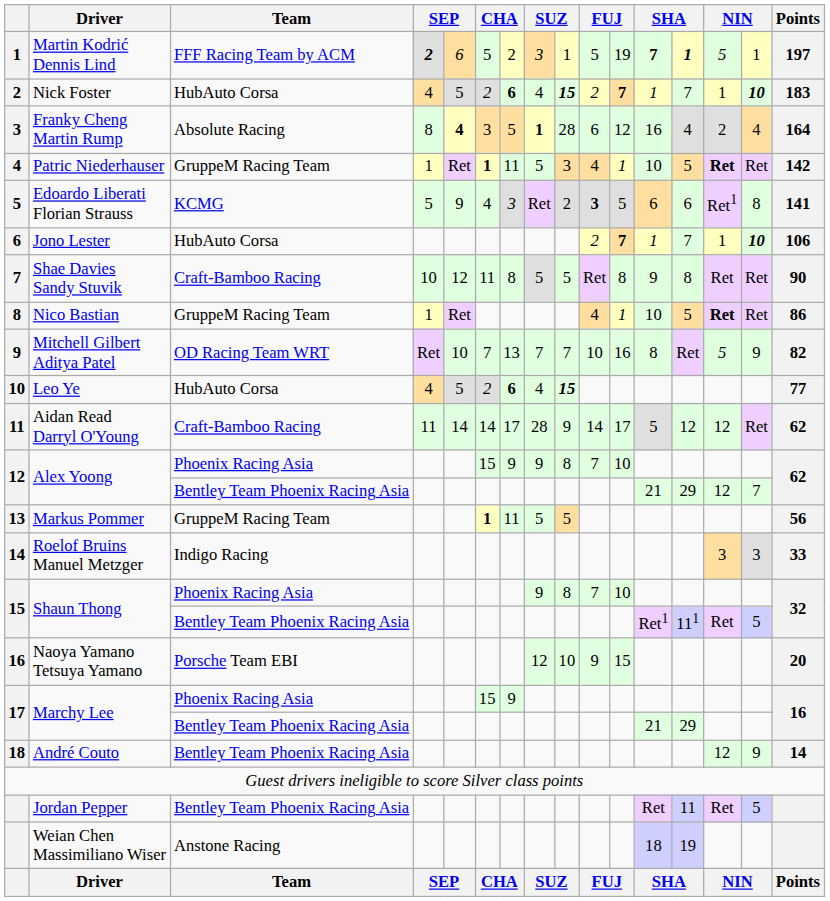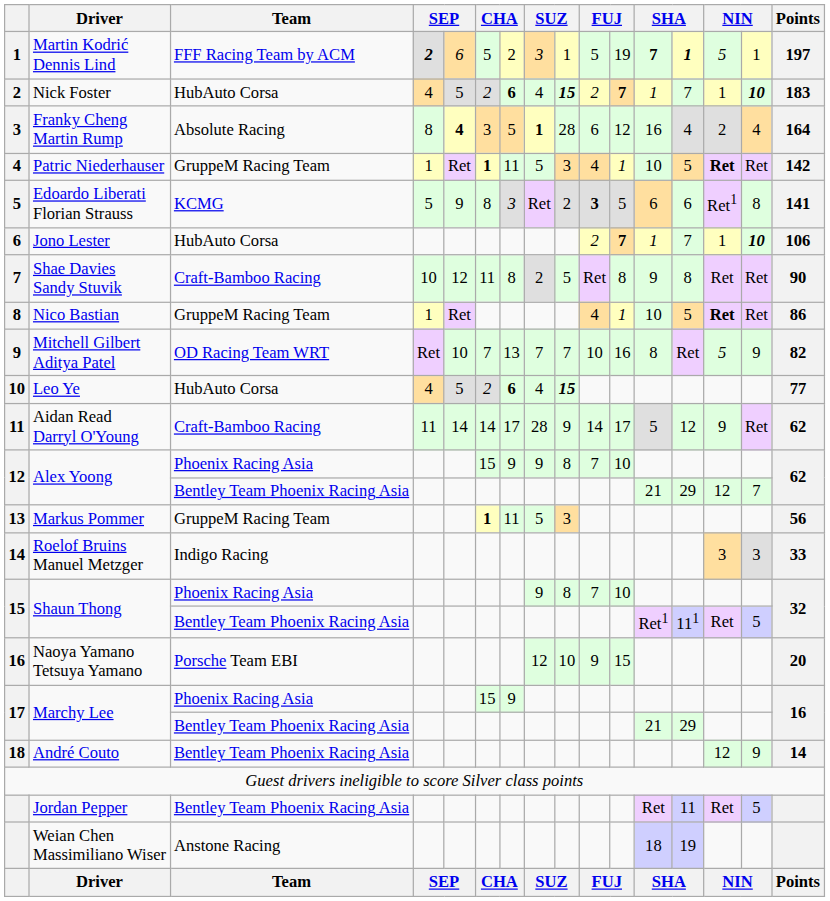 <table class="wikitable" style="font-size: 85%; text-align:center;">
 <tr>
 <th></th>
 <th>Driver</th>
 <th>Team</th>
 <th colspan=2><a href='#'>SEP</a><br></th>
 <th colspan=2><a href='#'>CHA</a><br></th>
 <th colspan=2><a href='#'>SUZ</a><br></th>
 <th colspan=2><a href='#'>FUJ</a><br></th>
 <th colspan=2><a href='#'>SHA</a><br></th>
 <th colspan=2><a href='#'>NIN</a><br></th>
 <th>Points</th>
 </tr>
 <tr>
 <th>1</th>
 <td align=left> <a href='#'>Martin Kodrić</a><br> <a href='#'>Dennis Lind</a></td>
 <td align=left> <a href='#'>FFF Racing Team by ACM</a></td>
 <td style="background:#DFDFDF;"><strong><em>2</em></strong></td>
 <td style="background:#FFDF9F;"><em>6</em></td>
 <td style="background:#DFFFDF;">5</td>
 <td style="background:#FFFFBF;">2</td>
 <td style="background:#FFDF9F;"><em>3</em></td>
 <td style="background:#FFFFBF;">1</td>
 <td style="background:#DFFFDF;">5</td>
 <td style="background:#DFFFDF;">19</td>
 <td style="background:#DFFFDF;"><strong>7</strong></td>
 <td style="background:#FFFFBF;"><strong><em>1</em></strong></td>
 <td style="background:#DFFFDF;"><em>5</em></td>
 <td style="background:#FFFFBF;">1</td>
 <th>197</th>
 </tr>
 <tr>
 <th>2</th>
 <td align=left> Nick Foster</td>
 <td align=left> HubAuto Corsa</td>
 <td style="background:#FFDF9F;">4</td>
 <td style="background:#DFDFDF;">5</td>
 <td style="background:#DFDFDF;"><em>2</em></td>
 <td style="background:#DFFFDF;"><strong>6</strong></td>
 <td style="background:#DFFFDF;">4</td>
 <td style="background:#DFFFDF;"><strong><em>15</em></strong></td>
 <td style="background:#FFFFBF;"><em>2</em></td>
 <td style="background:#FFDF9F;"><strong>7</strong></td>
 <td style="background:#FFFFBF;"><em>1</em></td>
 <td style="background:#DFFFDF;">7</td>
 <td style="background:#FFFFBF;">1</td>
 <td style="background:#DFFFDF;"><strong><em>10</em></strong></td>
 <th>183</th>
 </tr>
 <tr>
 <th>3</th>
 <td align=left> <a href='#'>Franky Cheng</a><br> <a href='#'>Martin Rump</a></td>
 <td align=left> Absolute Racing</td>
 <td style="background:#DFFFDF;">8</td>
 <td style="background:#FFFFBF;"><strong>4</strong></td>
 <td style="background:#FFDF9F;">3</td>
 <td style="background:#FFDF9F;">5</td>
 <td style="background:#FFFFBF;"><strong>1</strong></td>
 <td style="background:#DFFFDF;">28</td>
 <td style="background:#DFFFDF;">6</td>
 <td style="background:#DFFFDF;">12</td>
 <td style="background:#DFFFDF;">16</td>
 <td style="background:#DFDFDF;">4</td>
 <td style="background:#DFDFDF;">2</td>
 <td style="background:#FFDF9F;">4</td>
 <th>164</th>
 </tr>
 <tr>
 <th>4</th>
 <td align=left> <a href='#'>Patric Niederhauser</a></td>
 <td align=left> GruppeM Racing Team</td>
 <td style="background:#FFFFBF;">1</td>
 <td style="background:#EFCFFF;">Ret</td>
 <td style="background:#FFFFBF;"><strong>1</strong></td>
 <td style="background:#DFFFDF;">11</td>
 <td style="background:#DFFFDF;">5</td>
 <td style="background:#FFDF9F;">3</td>
 <td style="background:#FFDF9F;">4</td>
 <td style="background:#FFFFBF;"><em>1</em></td>
 <td style="background:#DFFFDF;">10</td>
 <td style="background:#FFDF9F;">5</td>
 <td style="background:#EFCFFF;"><strong>Ret</strong></td>
 <td style="background:#EFCFFF;">Ret</td>
 <th>142</th>
 </tr>
 <tr>
 <th>5</th>
 <td align=left> <a href='#'>Edoardo Liberati</a><br> Florian Strauss</td>
 <td align=left> <a href='#'>KCMG</a></td>
 <td style="background:#DFFFDF;">5</td>
 <td style="background:#DFFFDF;">9</td>
-<td style="background:#DFFFDF;">4</td>
+<td style="background:#DFFFDF;">8</td>
 <td style="background:#DFDFDF;"><em>3</em></td>
 <td style="background:#EFCFFF;">Ret</td>
 <td style="background:#DFDFDF;">2</td>
 <td style="background:#DFDFDF;"><strong>3</strong></td>
 <td style="background:#DFDFDF;">5</td>
 <td style="background:#FFDF9F;">6</td>
 <td style="background:#DFFFDF;">6</td>
 <td style="background:#EFCFFF;">Ret<sup>1</sup></td>
 <td style="background:#DFFFDF;">8</td>
 <th>141</th>
 </tr>
 <tr>
 <th>6</th>
 <td align=left> <a href='#'>Jono Lester</a></td>
 <td align=left> HubAuto Corsa</td>
 <td></td>
 <td></td>
 <td></td>
 <td></td>
 <td></td>
 <td></td>
 <td style="background:#FFFFBF;"><em>2</em></td>
 <td style="background:#FFDF9F;"><strong>7</strong></td>
 <td style="background:#FFFFBF;"><em>1</em></td>
 <td style="background:#DFFFDF;">7</td>
 <td style="background:#FFFFBF;">1</td>
 <td style="background:#DFFFDF;"><strong><em>10</em></strong></td>
 <th>106</th>
 </tr>
 <tr>
 <th>7</th>
 <td align=left> <a href='#'>Shae Davies</a><br> <a href='#'>Sandy Stuvik</a></td>
 <td align=left> <a href='#'>Craft-Bamboo Racing</a></td>
 <td style="background:#DFFFDF;">10</td>
 <td style="background:#DFFFDF;">12</td>
 <td style="background:#DFFFDF;">11</td>
 <td style="background:#DFFFDF;">8</td>
-<td style="background:#DFDFDF;">5</td>
+<td style="background:#DFDFDF;">2</td>
 <td style="background:#DFFFDF;">5</td>
 <td style="background:#EFCFFF;">Ret</td>
 <td style="background:#DFFFDF;">8</td>
 <td style="background:#DFFFDF;">9</td>
 <td style="background:#DFFFDF;">8</td>
 <td style="background:#EFCFFF;">Ret</td>
 <td style="background:#EFCFFF;">Ret</td>
 <th>90</th>
 </tr>
 <tr>
 <th>8</th>
 <td align=left> <a href='#'>Nico Bastian</a></td>
 <td align=left> GruppeM Racing Team</td>
 <td style="background:#FFFFBF;">1</td>
 <td style="background:#EFCFFF;">Ret</td>
 <td></td>
 <td></td>
 <td></td>
 <td></td>
 <td style="background:#FFDF9F;">4</td>
 <td style="background:#FFFFBF;"><em>1</em></td>
 <td style="background:#DFFFDF;">10</td>
 <td style="background:#FFDF9F;">5</td>
 <td style="background:#EFCFFF;"><strong>Ret</strong></td>
 <td style="background:#EFCFFF;">Ret</td>
 <th>86</th>
 </tr>
 <tr>
 <th>9</th>
 <td align=left> <a href='#'>Mitchell Gilbert</a><br> <a href='#'>Aditya Patel</a></td>
 <td align=left> <a href='#'>OD Racing Team WRT</a></td>
 <td style="background:#EFCFFF;">Ret</td>
 <td style="background:#DFFFDF;">10</td>
 <td style="background:#DFFFDF;">7</td>
 <td style="background:#DFFFDF;">13</td>
 <td style="background:#DFFFDF;">7</td>
 <td style="background:#DFFFDF;">7</td>
 <td style="background:#DFFFDF;">10</td>
 <td style="background:#DFFFDF;">16</td>
 <td style="background:#DFFFDF;">8</td>
 <td style="background:#EFCFFF;">Ret</td>
 <td style="background:#DFFFDF;"><em>5</em></td>
 <td style="background:#DFFFDF;">9</td>
 <th>82</th>
 </tr>
 <tr>
 <th>10</th>
 <td align=left> <a href='#'>Leo Ye</a></td>
 <td align=left> HubAuto Corsa</td>
 <td style="background:#FFDF9F;">4</td>
 <td style="background:#DFDFDF;">5</td>
 <td style="background:#DFDFDF;"><em>2</em></td>
 <td style="background:#DFFFDF;"><strong>6</strong></td>
 <td style="background:#DFFFDF;">4</td>
 <td style="background:#DFFFDF;"><strong><em>15</em></strong></td>
 <td></td>
 <td></td>
 <td></td>
 <td></td>
 <td></td>
 <td></td>
 <th>77</th>
 </tr>
 <tr>
 <th>11</th>
 <td align=left> Aidan Read<br> <a href='#'>Darryl O'Young</a></td>
 <td align=left> <a href='#'>Craft-Bamboo Racing</a></td>
 <td style="background:#DFFFDF;">11</td>
 <td style="background:#DFFFDF;">14</td>
 <td style="background:#DFFFDF;">14</td>
 <td style="background:#DFFFDF;">17</td>
 <td style="background:#DFFFDF;">28</td>
 <td style="background:#DFFFDF;">9</td>
 <td style="background:#DFFFDF;">14</td>
 <td style="background:#DFFFDF;">17</td>
 <td style="background:#DFDFDF;">5</td>
 <td style="background:#DFFFDF;">12</td>
-<td style="background:#DFFFDF;">12</td>
+<td style="background:#DFFFDF;">9</td>
 <td style="background:#EFCFFF;">Ret</td>
 <th>62</th>
 </tr>
 <tr>
 <th rowspan=2>12</th>
 <td rowspan=2 align=left> <a href='#'>Alex Yoong</a></td>
 <td align=left> <a href='#'>Phoenix Racing Asia</a></td>
 <td></td>
 <td></td>
 <td style="background:#DFFFDF;">15</td>
 <td style="background:#DFFFDF;">9</td>
 <td style="background:#DFFFDF;">9</td>
 <td style="background:#DFFFDF;">8</td>
 <td style="background:#DFFFDF;">7</td>
 <td style="background:#DFFFDF;">10</td>
 <td></td>
 <td></td>
 <td></td>
 <td></td>
 <th rowspan=2>62</th>
 </tr>
 <tr>
 <td align=left> <a href='#'>Bentley Team Phoenix Racing Asia</a></td>
 <td></td>
 <td></td>
 <td></td>
 <td></td>
 <td></td>
 <td></td>
 <td></td>
 <td></td>
 <td style="background:#DFFFDF;">21</td>
 <td style="background:#DFFFDF;">29</td>
 <td style="background:#DFFFDF;">12</td>
 <td style="background:#DFFFDF;">7</td>
 </tr>
 <tr>
 <th>13</th>
 <td align=left> <a href='#'>Markus Pommer</a></td>
 <td align=left> GruppeM Racing Team</td>
 <td></td>
 <td></td>
 <td style="background:#FFFFBF;"><strong>1</strong></td>
 <td style="background:#DFFFDF;">11</td>
 <td style="background:#DFFFDF;">5</td>
-<td style="background:#FFDF9F;">5</td>
+<td style="background:#FFDF9F;">3</td>
 <td></td>
 <td></td>
 <td></td>
 <td></td>
 <td></td>
 <td></td>
 <th>56</th>
 </tr>
 <tr>
 <th>14</th>
 <td align=left> <a href='#'>Roelof Bruins</a><br> Manuel Metzger</td>
 <td align=left> Indigo Racing</td>
 <td></td>
 <td></td>
 <td></td>
 <td></td>
 <td></td>
 <td></td>
 <td></td>
 <td></td>
 <td></td>
 <td></td>
 <td style="background:#FFDF9F;">3</td>
 <td style="background:#DFDFDF;">3</td>
 <th>33</th>
 </tr>
 <tr>
 <th rowspan=2>15</th>
 <td rowspan=2 align=left> <a href='#'>Shaun Thong</a></td>
 <td align=left> <a href='#'>Phoenix Racing Asia</a></td>
 <td></td>
 <td></td>
 <td></td>
 <td></td>
 <td style="background:#DFFFDF;">9</td>
 <td style="background:#DFFFDF;">8</td>
 <td style="background:#DFFFDF;">7</td>
 <td style="background:#DFFFDF;">10</td>
 <td></td>
 <td></td>
 <td></td>
 <td></td>
 <th rowspan=2>32</th>
 </tr>
 <tr>
 <td align=left> <a href='#'>Bentley Team Phoenix Racing Asia</a></td>
 <td></td>
 <td></td>
 <td></td>
 <td></td>
 <td></td>
 <td></td>
 <td></td>
 <td></td>
 <td style="background:#EFCFFF;">Ret<sup>1</sup></td>
 <td style="background:#CFCFFF;">11<sup>1</sup></td>
 <td style="background:#EFCFFF;">Ret</td>
 <td style="background:#CFCFFF;">5</td>
 </tr>
 <tr>
 <th>16</th>
 <td align=left> Naoya Yamano<br> Tetsuya Yamano</td>
 <td align=left> <a href='#'>Porsche</a> Team EBI</td>
 <td></td>
 <td></td>
 <td></td>
 <td></td>
 <td style="background:#DFFFDF;">12</td>
 <td style="background:#DFFFDF;">10</td>
 <td style="background:#DFFFDF;">9</td>
 <td style="background:#DFFFDF;">15</td>
 <td></td>
 <td></td>
 <td></td>
 <td></td>
 <th>20</th>
 </tr>
 <tr>
 <th rowspan=2>17</th>
 <td rowspan=2 align=left> <a href='#'>Marchy Lee</a></td>
 <td align=left> <a href='#'>Phoenix Racing Asia</a></td>
 <td></td>
 <td></td>
 <td style="background:#DFFFDF;">15</td>
 <td style="background:#DFFFDF;">9</td>
 <td></td>
 <td></td>
 <td></td>
 <td></td>
 <td></td>
 <td></td>
 <td></td>
 <td></td>
 <th rowspan=2>16</th>
 </tr>
 <tr>
 <td align=left> <a href='#'>Bentley Team Phoenix Racing Asia</a></td>
 <td></td>
 <td></td>
 <td></td>
 <td></td>
 <td></td>
 <td></td>
 <td></td>
 <td></td>
 <td style="background:#DFFFDF;">21</td>
 <td style="background:#DFFFDF;">29</td>
 <td></td>
 <td></td>
 </tr>
 <tr>
 <th>18</th>
 <td align=left> <a href='#'>André Couto</a></td>
 <td align=left> <a href='#'>Bentley Team Phoenix Racing Asia</a></td>
 <td></td>
 <td></td>
 <td></td>
 <td></td>
 <td></td>
 <td></td>
 <td></td>
 <td></td>
 <td></td>
 <td></td>
 <td style="background:#DFFFDF;">12</td>
 <td style="background:#DFFFDF;">9</td>
 <th>14</th>
 </tr>
 <tr>
 <td colspan=16><em>Guest drivers ineligible to score Silver class points</em></td>
 </tr>
 <tr>
 <th></th>
 <td align=left> <a href='#'>Jordan Pepper</a></td>
 <td align=left> <a href='#'>Bentley Team Phoenix Racing Asia</a></td>
 <td></td>
 <td></td>
 <td></td>
 <td></td>
 <td></td>
 <td></td>
 <td></td>
 <td></td>
 <td style="background:#EFCFFF;">Ret</td>
 <td style="background:#CFCFFF;">11</td>
 <td style="background:#EFCFFF;">Ret</td>
 <td style="background:#CFCFFF;">5</td>
 <th></th>
 </tr>
 <tr>
 <th></th>
 <td align=left> Weian Chen<br> Massimiliano Wiser</td>
 <td align=left> Anstone Racing</td>
 <td></td>
 <td></td>
 <td></td>
 <td></td>
 <td></td>
 <td></td>
 <td></td>
 <td></td>
 <td style="background:#CFCFFF;">18</td>
 <td style="background:#CFCFFF;">19</td>
 <td></td>
 <td></td>
 <th></th>
 </tr>
 <tr valign="top">
 <th valign=middle></th>
 <th valign=middle>Driver</th>
 <th valign=middle>Team</th>
 <th colspan=2><a href='#'>SEP</a><br></th>
 <th colspan=2><a href='#'>CHA</a><br></th>
 <th colspan=2><a href='#'>SUZ</a><br></th>
 <th colspan=2><a href='#'>FUJ</a><br></th>
 <th colspan=2><a href='#'>SHA</a><br></th>
 <th colspan=2><a href='#'>NIN</a><br></th>
 <th valign=middle>Points</th>
 </tr>
 </table>
